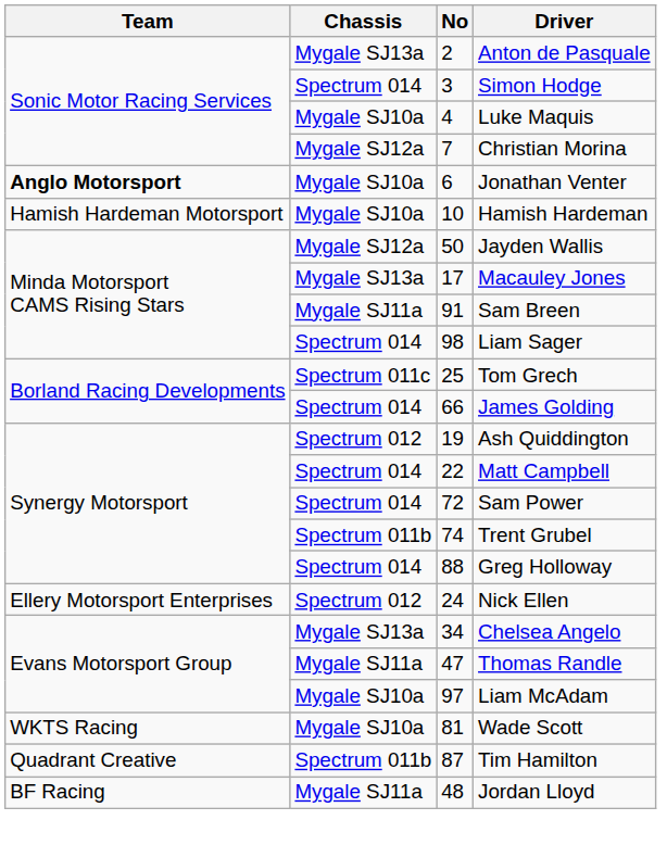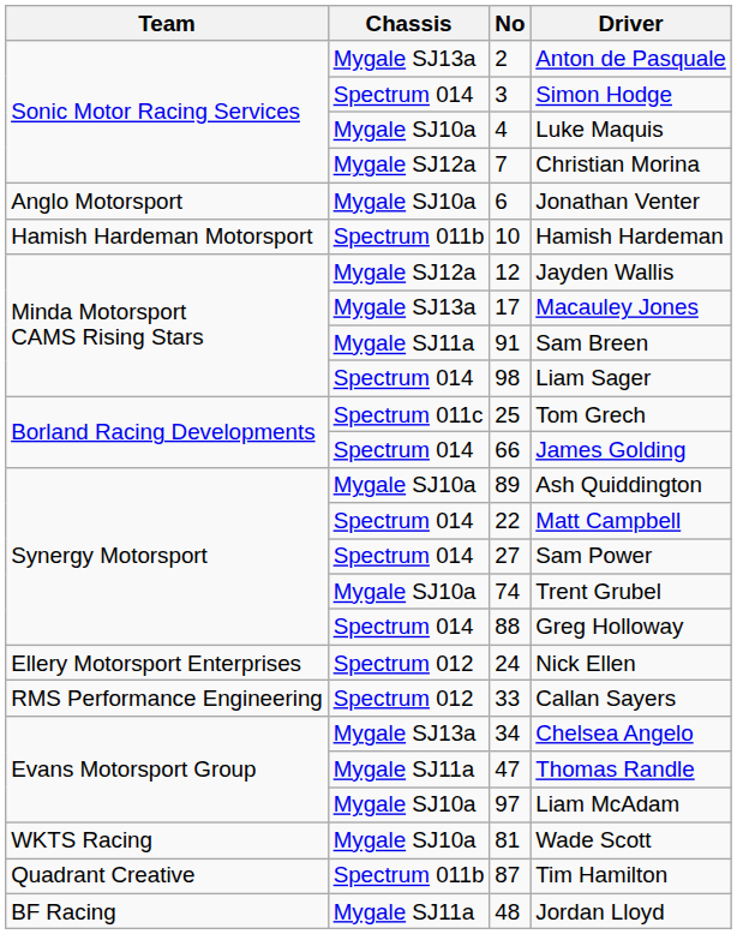 <table class="wikitable" style="font-size: 85%;">
 <tr>
 <th>Team</th>
 <th>Chassis</th>
 <th>No</th>
 <th>Driver</th>
 </tr>
 <tr>
 <td rowspan=4><a href='#'>Sonic Motor Racing Services</a></td>
 <td><a href='#'>Mygale</a> SJ13a</td>
 <td>2</td>
 <td><a href='#'>Anton de Pasquale</a></td>
 </tr>
 <tr>
 <td><a href='#'>Spectrum</a> 014</td>
 <td>3</td>
 <td><a href='#'>Simon Hodge</a></td>
 </tr>
 <tr>
 <td><a href='#'>Mygale</a> SJ10a</td>
 <td>4</td>
 <td>Luke Maquis</td>
 </tr>
 <tr>
 <td><a href='#'>Mygale</a> SJ12a</td>
 <td>7</td>
 <td>Christian Morina</td>
 </tr>
 <tr>
-<td><strong>Anglo Motorsport</strong></td>
+<td>Anglo Motorsport</td>
 <td><a href='#'>Mygale</a> SJ10a</td>
 <td>6</td>
 <td>Jonathan Venter</td>
 </tr>
 <tr>
 <td>Hamish Hardeman Motorsport</td>
-<td><a href='#'>Mygale</a> SJ10a</td>
+<td><a href='#'>Spectrum</a> 011b</td>
 <td>10</td>
 <td>Hamish Hardeman</td>
 </tr>
 <tr>
 <td rowspan=4>Minda Motorsport<br>CAMS Rising Stars</td>
 <td><a href='#'>Mygale</a> SJ12a</td>
-<td>50</td>
+<td>12</td>
 <td>Jayden Wallis</td>
 </tr>
 <tr>
 <td><a href='#'>Mygale</a> SJ13a</td>
 <td>17</td>
 <td><a href='#'>Macauley Jones</a></td>
 </tr>
 <tr>
 <td><a href='#'>Mygale</a> SJ11a</td>
 <td>91</td>
 <td>Sam Breen</td>
 </tr>
 <tr>
 <td><a href='#'>Spectrum</a> 014</td>
 <td>98</td>
 <td>Liam Sager</td>
 </tr>
 <tr>
 <td rowspan=2><a href='#'>Borland Racing Developments</a></td>
 <td><a href='#'>Spectrum</a> 011c</td>
 <td>25</td>
 <td>Tom Grech</td>
 </tr>
 <tr>
 <td><a href='#'>Spectrum</a> 014</td>
 <td>66</td>
 <td><a href='#'>James Golding</a></td>
 </tr>
 <tr>
 <td rowspan=5>Synergy Motorsport</td>
-<td><a href='#'>Spectrum</a> 012</td>
-<td>19</td>
+<td><a href='#'>Mygale</a> SJ10a</td>
+<td>89</td>
 <td>Ash Quiddington</td>
 </tr>
 <tr>
 <td><a href='#'>Spectrum</a> 014</td>
 <td>22</td>
 <td><a href='#'>Matt Campbell</a></td>
 </tr>
 <tr>
 <td><a href='#'>Spectrum</a> 014</td>
-<td>72</td>
+<td>27</td>
 <td>Sam Power</td>
 </tr>
 <tr>
-<td><a href='#'>Spectrum</a> 011b</td>
+<td><a href='#'>Mygale</a> SJ10a</td>
 <td>74</td>
 <td>Trent Grubel</td>
 </tr>
 <tr>
 <td><a href='#'>Spectrum</a> 014</td>
 <td>88</td>
 <td>Greg Holloway</td>
 </tr>
 <tr>
 <td>Ellery Motorsport Enterprises</td>
 <td><a href='#'>Spectrum</a> 012</td>
 <td>24</td>
 <td>Nick Ellen</td>
+</tr>
+<tr>
+<td>RMS Performance Engineering</td>
+<td><a href='#'>Spectrum</a> 012</td>
+<td>33</td>
+<td>Callan Sayers</td>
 </tr>
 <tr>
 <td rowspan=3>Evans Motorsport Group</td>
 <td><a href='#'>Mygale</a> SJ13a</td>
 <td>34</td>
 <td><a href='#'>Chelsea Angelo</a></td>
 </tr>
 <tr>
 <td><a href='#'>Mygale</a> SJ11a</td>
 <td>47</td>
 <td><a href='#'>Thomas Randle</a></td>
 </tr>
 <tr>
 <td><a href='#'>Mygale</a> SJ10a</td>
 <td>97</td>
 <td>Liam McAdam</td>
 </tr>
 <tr>
 <td>WKTS Racing</td>
 <td><a href='#'>Mygale</a> SJ10a</td>
 <td>81</td>
 <td>Wade Scott</td>
 </tr>
 <tr>
 <td>Quadrant Creative</td>
 <td><a href='#'>Spectrum</a> 011b</td>
 <td>87</td>
 <td>Tim Hamilton</td>
 </tr>
 <tr>
 <td>BF Racing</td>
 <td><a href='#'>Mygale</a> SJ11a</td>
 <td>48</td>
 <td>Jordan Lloyd</td>
 </tr>
 </table>
